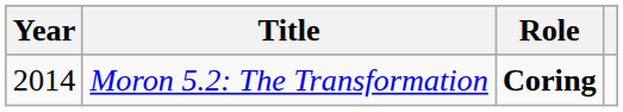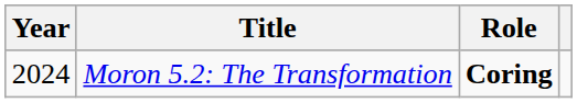 <table class="wikitable sortable plainrowheaders">
 <tr>
 <th scope="col">Year</th>
 <th scope="col">Title</th>
 <th scope="col">Role</th>
 <th scope="col"></th>
 </tr>
 <tr>
-<td>2014</td>
+<td>2024</td>
 <td><em><a href='#'>Moron 5.2: The Transformation</a></em></td>
 <td><strong>Coring</strong></td>
 </tr>
 </table>
